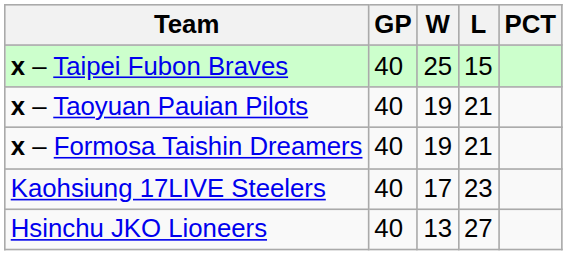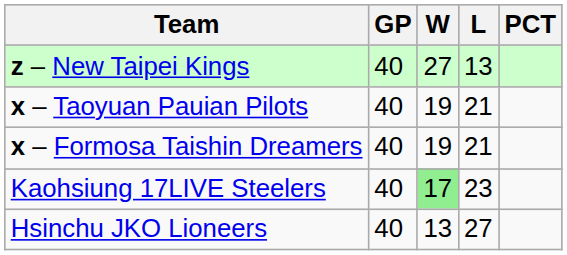 <table class="wikitable">
 <tr>
 <th>Team</th>
 <th>GP</th>
 <th>W</th>
 <th>L</th>
 <th>PCT</th>
 </tr>
 <tr style="background:#cfc">
-<td><strong>x</strong> – <a href='#'>Taipei Fubon Braves</a></td>
+<td><strong>z</strong> – <a href='#'>New Taipei Kings</a></td>
 <td>40</td>
-<td>25</td>
-<td>15</td>
+<td>27</td>
+<td>13</td>
 <td></td>
 </tr>
 <tr>
 <td><strong>x</strong> – <a href='#'>Taoyuan Pauian Pilots</a></td>
 <td>40</td>
 <td>19</td>
 <td>21</td>
 <td></td>
 </tr>
 <tr>
 <td><strong>x</strong> – <a href='#'>Formosa Taishin Dreamers</a></td>
 <td>40</td>
 <td>19</td>
 <td>21</td>
 <td></td>
 </tr>
 <tr>
 <td><a href='#'>Kaohsiung 17LIVE Steelers</a></td>
 <td>40</td>
-<td>17</td>
+<td style="background: lightgreen;">17</td>
 <td>23</td>
 <td></td>
 </tr>
 <tr>
 <td><a href='#'>Hsinchu JKO Lioneers</a></td>
 <td>40</td>
 <td>13</td>
 <td>27</td>
 <td></td>
 </tr>
 </table>
